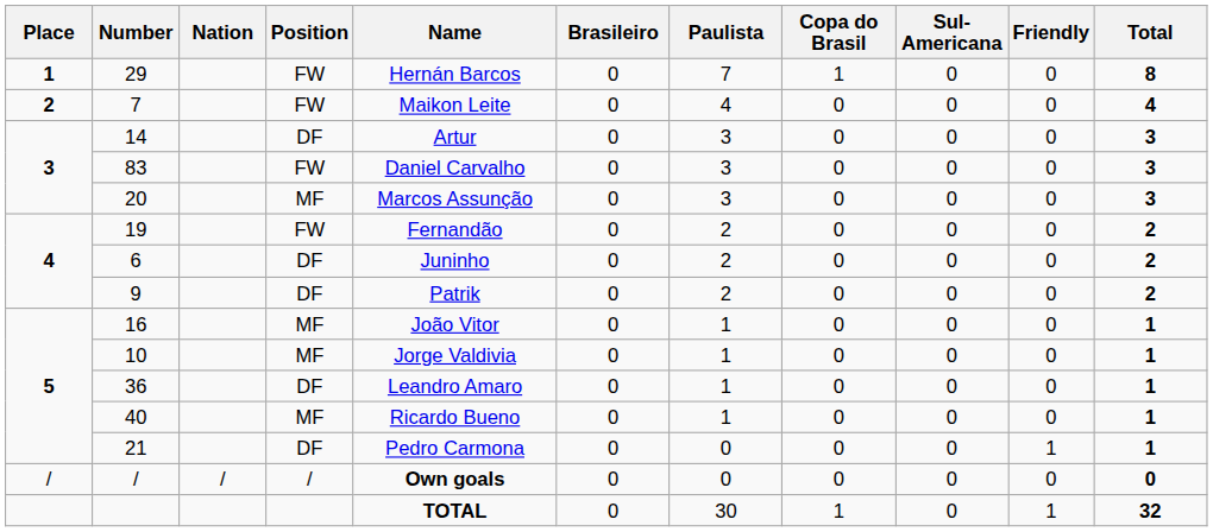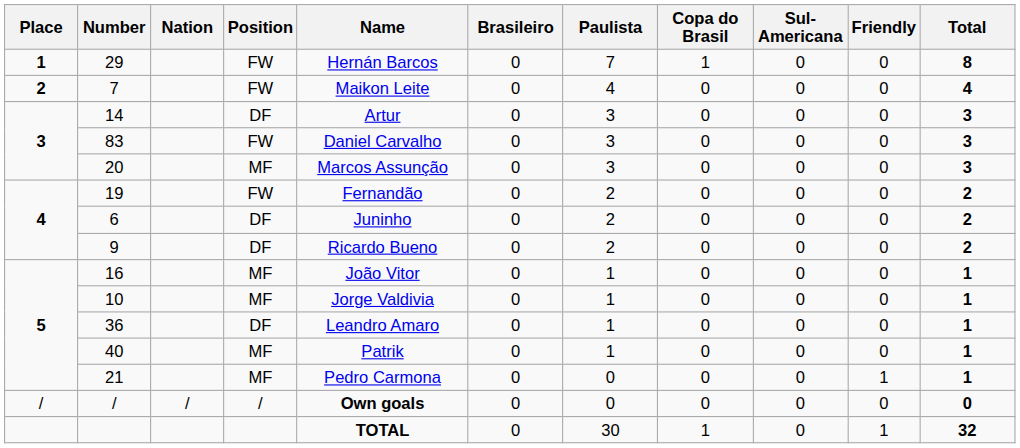 <table class="wikitable" style="font-size: 95%; text-align: center;">
 <tr>
 <th width=60>Place</th>
 <th width=60>Number</th>
 <th width=60>Nation</th>
 <th width=60>Position</th>
 <th width=150>Name</th>
 <th width=80>Brasileiro</th>
 <th width=80>Paulista</th>
 <th width=80>Copa do Brasil</th>
 <th width=80>Sul-Americana</th>
 <th witdh=80>Friendly</th>
 <th width=80>Total</th>
 </tr>
 <tr>
 <td><strong>1</strong></td>
 <td>29</td>
 <td></td>
 <td>FW</td>
 <td><a href='#'>Hernán Barcos</a></td>
 <td>0</td>
 <td>7</td>
 <td>1</td>
 <td>0</td>
 <td>0</td>
 <td><strong>8</strong></td>
 </tr>
 <tr>
 <td><strong>2</strong></td>
 <td>7</td>
 <td></td>
 <td>FW</td>
 <td><a href='#'>Maikon Leite</a></td>
 <td>0</td>
 <td>4</td>
 <td>0</td>
 <td>0</td>
 <td>0</td>
 <td><strong>4</strong></td>
 </tr>
 <tr>
 <td rowspan="3"><strong>3</strong></td>
 <td>14</td>
 <td></td>
 <td>DF</td>
 <td><a href='#'>Artur</a></td>
 <td>0</td>
 <td>3</td>
 <td>0</td>
 <td>0</td>
 <td>0</td>
 <td><strong>3</strong></td>
 </tr>
 <tr>
 <td>83</td>
 <td></td>
 <td>FW</td>
 <td><a href='#'>Daniel Carvalho</a></td>
 <td>0</td>
 <td>3</td>
 <td>0</td>
 <td>0</td>
 <td>0</td>
 <td><strong>3</strong></td>
 </tr>
 <tr>
 <td>20</td>
 <td></td>
 <td>MF</td>
 <td><a href='#'>Marcos Assunção</a></td>
 <td>0</td>
 <td>3</td>
 <td>0</td>
 <td>0</td>
 <td>0</td>
 <td><strong>3</strong></td>
 </tr>
 <tr>
 <td rowspan="3"><strong>4</strong></td>
 <td>19</td>
 <td></td>
 <td>FW</td>
 <td><a href='#'>Fernandão</a></td>
 <td>0</td>
 <td>2</td>
 <td>0</td>
 <td>0</td>
 <td>0</td>
 <td><strong>2</strong></td>
 </tr>
 <tr>
 <td>6</td>
 <td></td>
 <td>DF</td>
 <td><a href='#'>Juninho</a></td>
 <td>0</td>
 <td>2</td>
 <td>0</td>
 <td>0</td>
 <td>0</td>
 <td><strong>2</strong></td>
 </tr>
 <tr>
 <td>9</td>
 <td></td>
 <td>DF</td>
-<td><a href='#'>Patrik</a></td>
+<td><a href='#'>Ricardo Bueno</a></td>
 <td>0</td>
 <td>2</td>
 <td>0</td>
 <td>0</td>
 <td>0</td>
 <td><strong>2</strong></td>
 </tr>
 <tr>
 <td rowspan="5"><strong>5</strong></td>
 <td>16</td>
 <td></td>
 <td>MF</td>
 <td><a href='#'>João Vitor</a></td>
 <td>0</td>
 <td>1</td>
 <td>0</td>
 <td>0</td>
 <td>0</td>
 <td><strong>1</strong></td>
 </tr>
 <tr>
 <td>10</td>
 <td></td>
 <td>MF</td>
 <td><a href='#'>Jorge Valdivia</a></td>
 <td>0</td>
 <td>1</td>
 <td>0</td>
 <td>0</td>
 <td>0</td>
 <td><strong>1</strong></td>
 </tr>
 <tr>
 <td>36</td>
 <td></td>
 <td>DF</td>
 <td><a href='#'>Leandro Amaro</a></td>
 <td>0</td>
 <td>1</td>
 <td>0</td>
 <td>0</td>
 <td>0</td>
 <td><strong>1</strong></td>
 </tr>
 <tr>
 <td>40</td>
 <td></td>
 <td>MF</td>
-<td><a href='#'>Ricardo Bueno</a></td>
+<td><a href='#'>Patrik</a></td>
 <td>0</td>
 <td>1</td>
 <td>0</td>
 <td>0</td>
 <td>0</td>
 <td><strong>1</strong></td>
 </tr>
 <tr>
 <td>21</td>
 <td></td>
-<td>DF</td>
+<td>MF</td>
 <td><a href='#'>Pedro Carmona</a></td>
 <td>0</td>
 <td>0</td>
 <td>0</td>
 <td>0</td>
 <td>1</td>
 <td><strong>1</strong></td>
 </tr>
 <tr>
 <td>/</td>
 <td>/</td>
 <td>/</td>
 <td>/</td>
 <td><strong>Own goals</strong></td>
 <td>0</td>
 <td>0</td>
 <td>0</td>
 <td>0</td>
 <td>0</td>
 <td><strong>0</strong></td>
 </tr>
 <tr>
 <td></td>
 <td></td>
 <td></td>
 <td></td>
 <td><strong>TOTAL</strong></td>
 <td>0</td>
 <td>30</td>
 <td>1</td>
 <td>0</td>
 <td>1</td>
 <td><strong>32</strong></td>
 </tr>
 </table>
